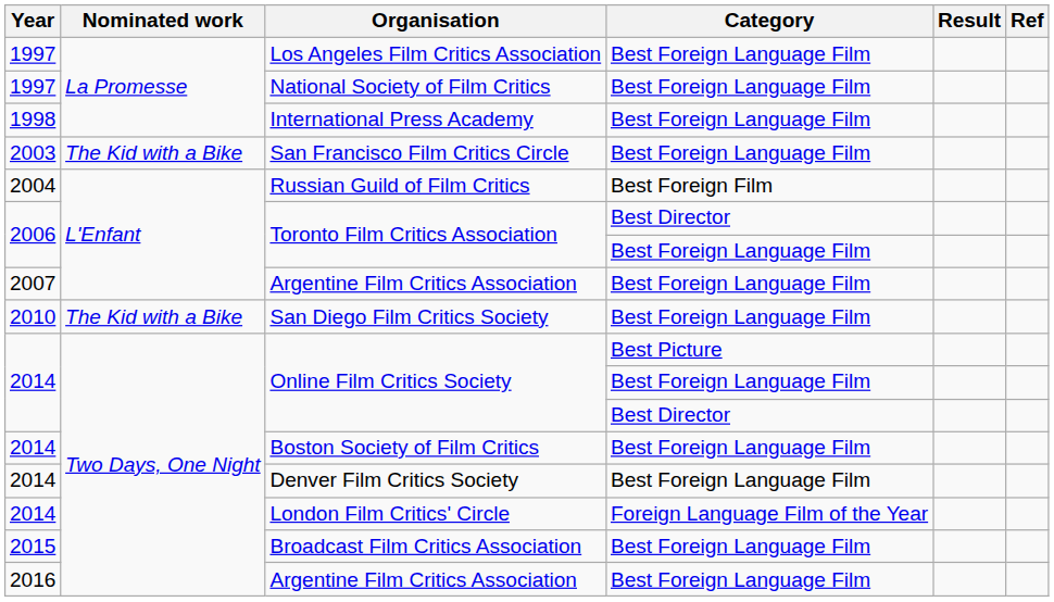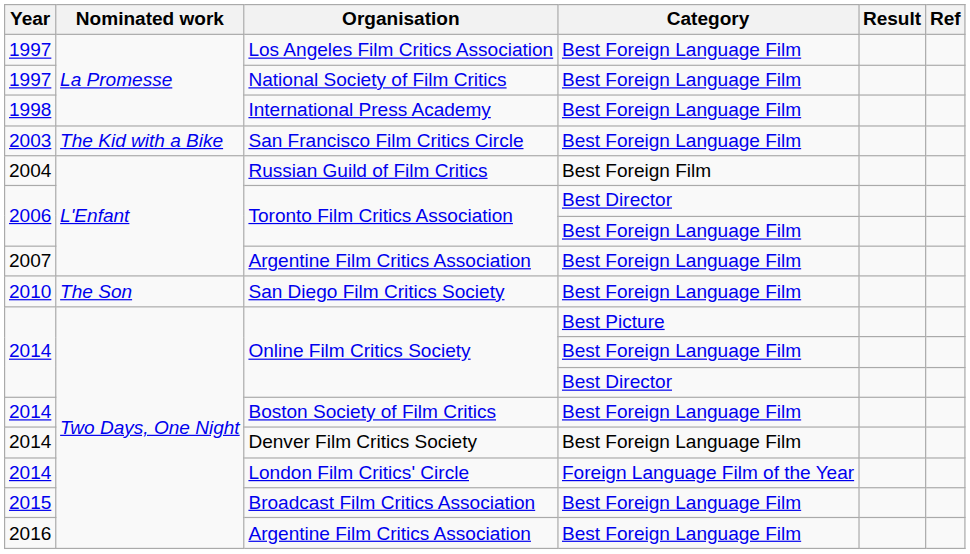 <table class="wikitable sortable">
 <tr>
 <th>Year</th>
 <th>Nominated work</th>
 <th>Organisation</th>
 <th>Category</th>
 <th>Result</th>
 <th>Ref</th>
 </tr>
 <tr>
 <td><a href='#'>1997</a></td>
 <td rowspan=3><em><a href='#'>La Promesse</a></em></td>
 <td><a href='#'>Los Angeles Film Critics Association</a></td>
 <td><a href='#'>Best Foreign Language Film</a></td>
 <td></td>
 <td></td>
 </tr>
 <tr>
 <td><a href='#'>1997</a></td>
 <td><a href='#'>National Society of Film Critics</a></td>
 <td><a href='#'>Best Foreign Language Film</a></td>
 <td></td>
 <td></td>
 </tr>
 <tr>
 <td><a href='#'>1998</a></td>
 <td><a href='#'>International Press Academy</a></td>
 <td><a href='#'>Best Foreign Language Film</a></td>
 <td></td>
 <td></td>
 </tr>
 <tr>
 <td><a href='#'>2003</a></td>
 <td><em><a href='#'>The Kid with a Bike</a></em></td>
 <td><a href='#'>San Francisco Film Critics Circle</a></td>
 <td><a href='#'>Best Foreign Language Film</a></td>
 <td></td>
 <td></td>
 </tr>
 <tr>
 <td>2004</td>
 <td rowspan=4><em><a href='#'>L'Enfant</a></em></td>
 <td><a href='#'>Russian Guild of Film Critics</a></td>
 <td>Best Foreign Film</td>
 <td></td>
 <td></td>
 </tr>
 <tr>
 <td rowspan=2><a href='#'>2006</a></td>
 <td rowspan=2><a href='#'>Toronto Film Critics Association</a></td>
 <td><a href='#'>Best Director</a></td>
 <td></td>
 <td></td>
 </tr>
 <tr>
 <td><a href='#'>Best Foreign Language Film</a></td>
 <td></td>
 <td></td>
 </tr>
 <tr>
 <td>2007</td>
 <td><a href='#'>Argentine Film Critics Association</a></td>
 <td><a href='#'>Best Foreign Language Film</a></td>
 <td></td>
 <td></td>
 </tr>
 <tr>
 <td><a href='#'>2010</a></td>
-<td><em><a href='#'>The Kid with a Bike</a></em></td>
+<td><em><a href='#'>The Son</a></em></td>
 <td><a href='#'>San Diego Film Critics Society</a></td>
 <td><a href='#'>Best Foreign Language Film</a></td>
 <td></td>
 <td></td>
 </tr>
 <tr>
 <td rowspan=3><a href='#'>2014</a></td>
 <td rowspan=8><em><a href='#'>Two Days, One Night</a></em></td>
 <td rowspan=3><a href='#'>Online Film Critics Society</a></td>
 <td><a href='#'>Best Picture</a></td>
 <td></td>
 <td></td>
 </tr>
 <tr>
 <td><a href='#'>Best Foreign Language Film</a></td>
 <td></td>
 <td></td>
 </tr>
 <tr>
 <td><a href='#'>Best Director</a></td>
 <td></td>
 <td></td>
 </tr>
 <tr>
 <td><a href='#'>2014</a></td>
 <td><a href='#'>Boston Society of Film Critics</a></td>
 <td><a href='#'>Best Foreign Language Film</a></td>
 <td></td>
 <td></td>
 </tr>
 <tr>
 <td>2014</td>
 <td>Denver Film Critics Society</td>
 <td>Best Foreign Language Film</td>
 <td></td>
 <td></td>
 </tr>
 <tr>
 <td><a href='#'>2014</a></td>
 <td><a href='#'>London Film Critics' Circle</a></td>
 <td><a href='#'>Foreign Language Film of the Year</a></td>
 <td></td>
 <td></td>
 </tr>
 <tr>
 <td><a href='#'>2015</a></td>
 <td><a href='#'>Broadcast Film Critics Association</a></td>
 <td><a href='#'>Best Foreign Language Film</a></td>
 <td></td>
 <td></td>
 </tr>
 <tr>
 <td>2016</td>
 <td><a href='#'>Argentine Film Critics Association</a></td>
 <td><a href='#'>Best Foreign Language Film</a></td>
 <td></td>
 <td></td>
 </tr>
 </table>
